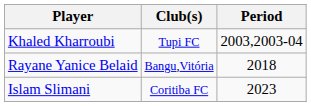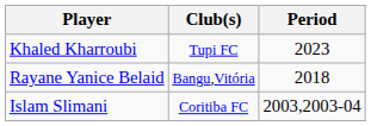 <table class="wikitable collapsible collapsed" style="text-align:center;font-size:95%">
 <tr>
 <th scope="col">Player</th>
 <th scope="col" class="unsortable">Club(s)</th>
 <th scope="col">Period</th>
 </tr>
 <tr>
 <td align="left"><a href='#'>Khaled Kharroubi</a></td>
 <td><small><a href='#'>Tupi FC</a></small></td>
-<td>2003,2003-04</td>
+<td>2023</td>
 </tr>
 <tr>
 <td align="left"><a href='#'>Rayane Yanice Belaid</a></td>
 <td><small><a href='#'>Bangu</a>,<a href='#'>Vitória</a></small></td>
 <td>2018</td>
 </tr>
 <tr>
 <td align="left"><a href='#'>Islam Slimani</a></td>
 <td><small><a href='#'>Coritiba FC</a></small></td>
-<td>2023</td>
+<td>2003,2003-04</td>
 </tr>
 <tr>
 </tr>
 </table>
